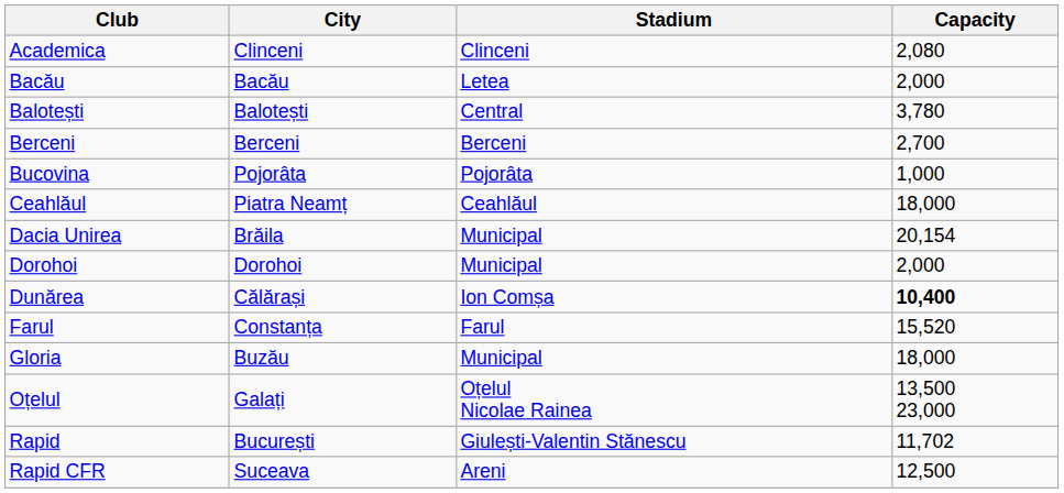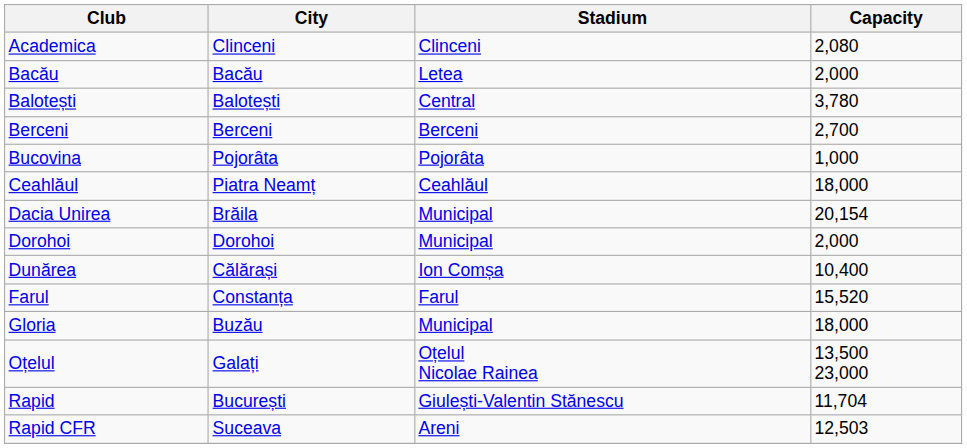 <table class="wikitable sortable" width="55%">
 <tr>
 <th>Club</th>
 <th>City</th>
 <th>Stadium</th>
 <th>Capacity</th>
 </tr>
 <tr>
 <td><a href='#'>Academica</a></td>
 <td><a href='#'>Clinceni</a></td>
 <td><a href='#'>Clinceni</a></td>
 <td>2,080</td>
 </tr>
 <tr>
 <td><a href='#'>Bacău</a></td>
 <td><a href='#'>Bacău</a></td>
 <td><a href='#'>Letea</a></td>
 <td>2,000</td>
 </tr>
 <tr>
 <td><a href='#'>Balotești</a></td>
 <td><a href='#'>Balotești</a></td>
 <td><a href='#'>Central</a></td>
 <td>3,780</td>
 </tr>
 <tr>
 <td><a href='#'>Berceni</a></td>
 <td><a href='#'>Berceni</a></td>
 <td><a href='#'>Berceni</a></td>
 <td>2,700</td>
 </tr>
 <tr>
 <td><a href='#'>Bucovina</a></td>
 <td><a href='#'>Pojorâta</a></td>
 <td><a href='#'>Pojorâta</a></td>
 <td>1,000</td>
 </tr>
 <tr>
 <td><a href='#'>Ceahlăul</a></td>
 <td><a href='#'>Piatra Neamț</a></td>
 <td><a href='#'>Ceahlăul</a></td>
 <td>18,000</td>
 </tr>
 <tr>
 <td><a href='#'>Dacia Unirea</a></td>
 <td><a href='#'>Brăila</a></td>
 <td><a href='#'>Municipal</a></td>
 <td>20,154</td>
 </tr>
 <tr>
 <td><a href='#'>Dorohoi</a></td>
 <td><a href='#'>Dorohoi</a></td>
 <td><a href='#'>Municipal</a></td>
 <td>2,000</td>
 </tr>
 <tr>
 <td><a href='#'>Dunărea</a></td>
 <td><a href='#'>Călărași</a></td>
 <td><a href='#'>Ion Comșa</a></td>
-<td><strong>10,400</strong></td>
+<td>10,400</td>
 </tr>
 <tr>
 <td><a href='#'>Farul</a></td>
 <td><a href='#'>Constanța</a></td>
 <td><a href='#'>Farul</a></td>
 <td>15,520</td>
 </tr>
 <tr>
 <td><a href='#'>Gloria</a></td>
 <td><a href='#'>Buzău</a></td>
 <td><a href='#'>Municipal</a></td>
 <td>18,000</td>
 </tr>
 <tr>
 <td><a href='#'>Oțelul</a></td>
 <td><a href='#'>Galați</a></td>
 <td><a href='#'>Oțelul</a><br><a href='#'>Nicolae Rainea</a></td>
 <td>13,500<br>23,000</td>
 </tr>
 <tr>
 <td><a href='#'>Rapid</a></td>
 <td><a href='#'>București</a></td>
 <td><a href='#'>Giulești-Valentin Stănescu</a></td>
-<td>11,702</td>
+<td>11,704</td>
 </tr>
 <tr>
 <td><a href='#'>Rapid CFR</a></td>
 <td><a href='#'>Suceava</a></td>
 <td><a href='#'>Areni</a></td>
-<td>12,500</td>
+<td>12,503</td>
 </tr>
 <tr>
 </tr>
 </table>
